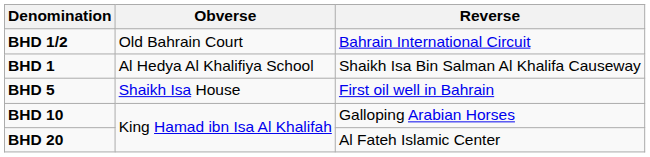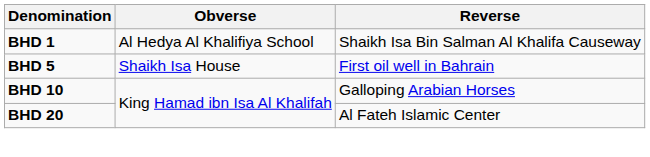 <table class="wikitable">
 <tr>
 <th>Denomination</th>
 <th>Obverse</th>
 <th>Reverse</th>
-</tr>
-<tr>
-<td><strong>BHD 1/2</strong></td>
-<td>Old Bahrain Court</td>
-<td><a href='#'>Bahrain International Circuit</a></td>
 </tr>
 <tr>
 <td><strong>BHD 1</strong></td>
 <td>Al Hedya Al Khalifiya School</td>
 <td>Shaikh Isa Bin Salman Al Khalifa Causeway</td>
 </tr>
 <tr>
 <td><strong>BHD 5</strong></td>
 <td><a href='#'>Shaikh Isa</a> House</td>
 <td><a href='#'>First oil well in Bahrain</a></td>
 </tr>
 <tr>
 <td><strong>BHD 10</strong></td>
 <td rowspan="2">King <a href='#'>Hamad ibn Isa Al Khalifah</a></td>
 <td>Galloping <a href='#'>Arabian Horses</a></td>
 </tr>
 <tr>
 <td><strong>BHD 20</strong></td>
 <td>Al Fateh Islamic Center</td>
 </tr>
 </table>
